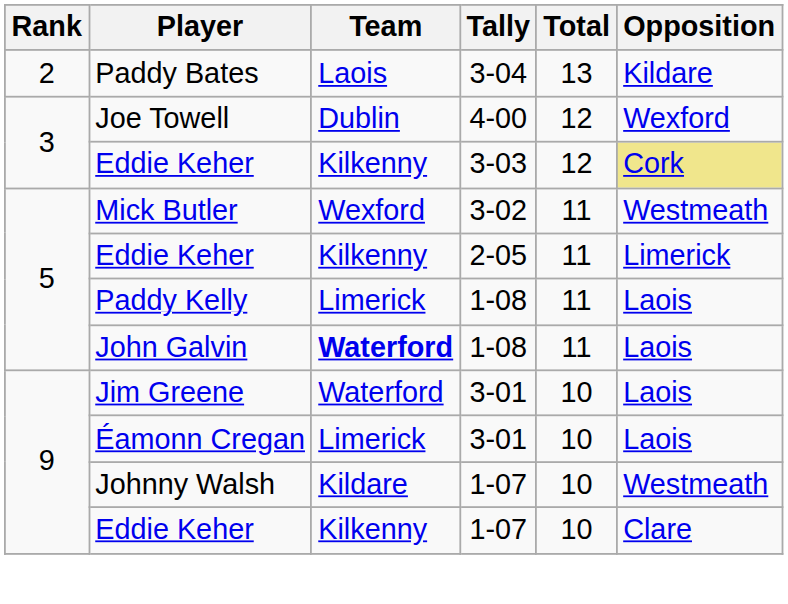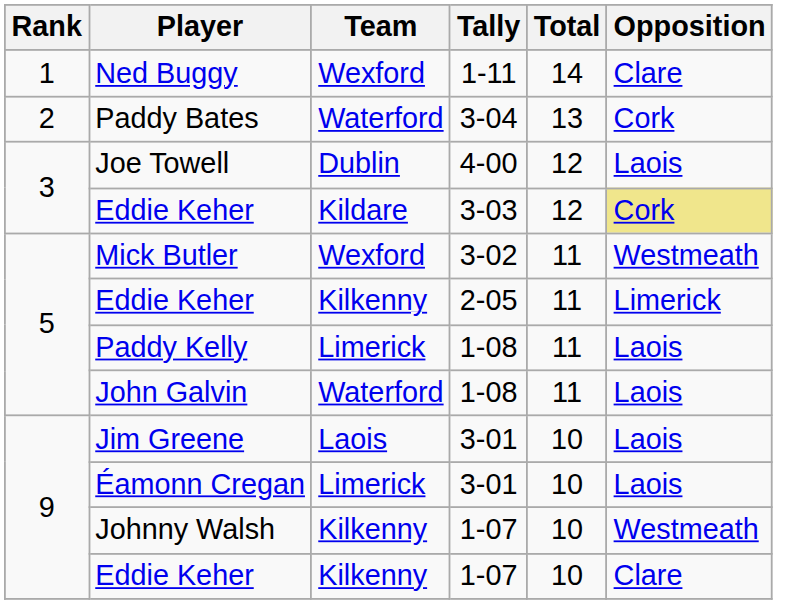 <table class="wikitable">
 <tr>
 <th>Rank</th>
 <th>Player</th>
 <th>Team</th>
 <th>Tally</th>
 <th>Total</th>
 <th>Opposition</th>
 </tr>
 <tr>
+<td rowspan=1 align=center>1</td>
+<td><a href='#'>Ned Buggy</a></td>
+<td><a href='#'>Wexford</a></td>
+<td align=center>1-11</td>
+<td align=center>14</td>
+<td><a href='#'>Clare</a></td>
+</tr>
+<tr>
 <td rowspan=1 align=center>2</td>
 <td>Paddy Bates</td>
-<td><a href='#'>Laois</a></td>
+<td><a href='#'>Waterford</a></td>
 <td align=center>3-04</td>
 <td align=center>13</td>
-<td><a href='#'>Kildare</a></td>
+<td><a href='#'>Cork</a></td>
 </tr>
 <tr>
 <td rowspan=2 align=center>3</td>
 <td>Joe Towell</td>
 <td><a href='#'>Dublin</a></td>
 <td align=center>4-00</td>
 <td align=center>12</td>
-<td><a href='#'>Wexford</a></td>
+<td><a href='#'>Laois</a></td>
 </tr>
 <tr>
 <td><a href='#'>Eddie Keher</a></td>
-<td><a href='#'>Kilkenny</a></td>
+<td><a href='#'>Kildare</a></td>
 <td align=center>3-03</td>
 <td align=center>12</td>
 <td style="background: khaki;"><a href='#'>Cork</a></td>
 </tr>
 <tr>
 <td rowspan=4 align=center>5</td>
 <td><a href='#'>Mick Butler</a></td>
 <td><a href='#'>Wexford</a></td>
 <td align=center>3-02</td>
 <td align=center>11</td>
 <td><a href='#'>Westmeath</a></td>
 </tr>
 <tr>
 <td><a href='#'>Eddie Keher</a></td>
 <td><a href='#'>Kilkenny</a></td>
 <td align=center>2-05</td>
 <td align=center>11</td>
 <td><a href='#'>Limerick</a></td>
 </tr>
 <tr>
 <td><a href='#'>Paddy Kelly</a></td>
 <td><a href='#'>Limerick</a></td>
 <td align=center>1-08</td>
 <td align=center>11</td>
 <td><a href='#'>Laois</a></td>
 </tr>
 <tr>
 <td><a href='#'>John Galvin</a></td>
-<td><strong><a href='#'>Waterford</a></strong></td>
+<td><a href='#'>Waterford</a></td>
 <td align=center>1-08</td>
 <td align=center>11</td>
 <td><a href='#'>Laois</a></td>
 </tr>
 <tr>
 <td rowspan=4 align=center>9</td>
 <td><a href='#'>Jim Greene</a></td>
-<td><a href='#'>Waterford</a></td>
+<td><a href='#'>Laois</a></td>
 <td align=center>3-01</td>
 <td align=center>10</td>
 <td><a href='#'>Laois</a></td>
 </tr>
 <tr>
 <td><a href='#'>Éamonn Cregan</a></td>
 <td><a href='#'>Limerick</a></td>
 <td align=center>3-01</td>
 <td align=center>10</td>
 <td><a href='#'>Laois</a></td>
 </tr>
 <tr>
 <td>Johnny Walsh</td>
-<td><a href='#'>Kildare</a></td>
+<td><a href='#'>Kilkenny</a></td>
 <td align=center>1-07</td>
 <td align=center>10</td>
 <td><a href='#'>Westmeath</a></td>
 </tr>
 <tr>
 <td><a href='#'>Eddie Keher</a></td>
 <td><a href='#'>Kilkenny</a></td>
 <td align=center>1-07</td>
 <td align=center>10</td>
 <td><a href='#'>Clare</a></td>
 </tr>
 </table>
